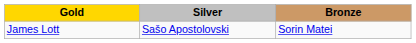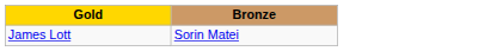 <table class="wikitable" style="text-align:left">
 <tr align="center">
 <td width=200 bgcolor=gold><strong>Gold</strong></td>
-<td width=200 bgcolor=silver><strong>Silver</strong></td>
 <td width=200 bgcolor=CC9966><strong>Bronze</strong></td>
 </tr>
 <tr>
 <td><a href='#'>James Lott</a><br><em></em></td>
-<td><a href='#'>Sašo Apostolovski</a><br><em></em></td>
 <td><a href='#'>Sorin Matei</a><br><em></em></td>
 </tr>
 </table>
